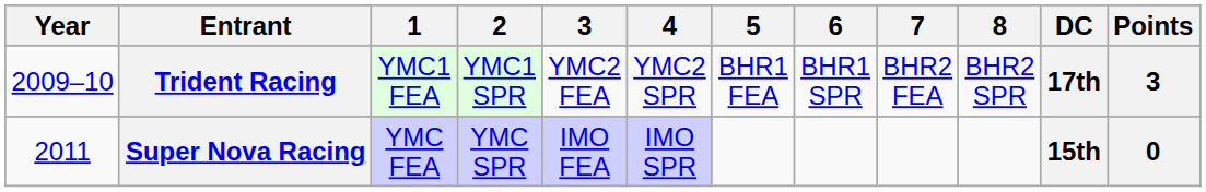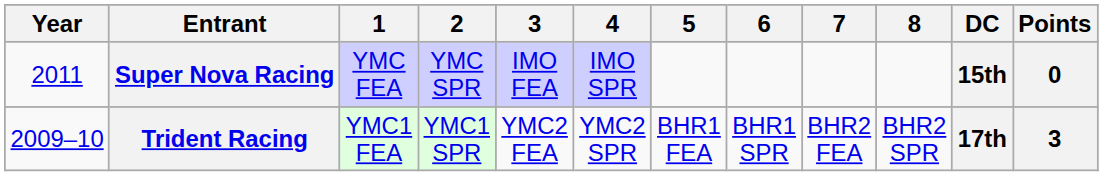 <table class="wikitable" style="text-align:center; font-size:85%">
 <tr>
 <th>Year</th>
 <th>Entrant</th>
 <th>1</th>
 <th>2</th>
 <th>3</th>
 <th>4</th>
 <th>5</th>
 <th>6</th>
 <th>7</th>
 <th>8</th>
 <th>DC</th>
 <th>Points</th>
 </tr>
 <tr>
+<td><a href='#'>2011</a></td>
+<th nowrap><a href='#'>Super Nova Racing</a></th>
+<td style="background:#CFCFFF;"><a href='#'>YMC<br>FEA</a><br></td>
+<td style="background:#CFCFFF;"><a href='#'>YMC<br>SPR</a><br></td>
+<td style="background:#CFCFFF;"><a href='#'>IMO<br>FEA</a><br></td>
+<td style="background:#CFCFFF;"><a href='#'>IMO<br>SPR</a><br></td>
+<td></td>
+<td></td>
+<td></td>
+<td></td>
+<th>15th</th>
+<th>0</th>
+</tr>
+<tr>
 <td nowrap><a href='#'>2009–10</a></td>
 <th nowrap><a href='#'>Trident Racing</a></th>
 <td style="background:#DFFFDF;"><a href='#'>YMC1<br>FEA</a><br></td>
 <td style="background:#DFFFDF;"><a href='#'>YMC1<br>SPR</a><br></td>
 <td><a href='#'>YMC2<br>FEA</a></td>
 <td><a href='#'>YMC2<br>SPR</a></td>
 <td><a href='#'>BHR1<br>FEA</a></td>
 <td><a href='#'>BHR1<br>SPR</a></td>
 <td><a href='#'>BHR2<br>FEA</a></td>
 <td><a href='#'>BHR2<br>SPR</a></td>
 <th>17th</th>
 <th>3</th>
 </tr>
-<tr>
-<td><a href='#'>2011</a></td>
-<th nowrap><a href='#'>Super Nova Racing</a></th>
-<td style="background:#CFCFFF;"><a href='#'>YMC<br>FEA</a><br></td>
-<td style="background:#CFCFFF;"><a href='#'>YMC<br>SPR</a><br></td>
-<td style="background:#CFCFFF;"><a href='#'>IMO<br>FEA</a><br></td>
-<td style="background:#CFCFFF;"><a href='#'>IMO<br>SPR</a><br></td>
-<td></td>
-<td></td>
-<td></td>
-<td></td>
-<th>15th</th>
-<th>0</th>
-</tr>
 </table>
